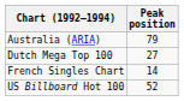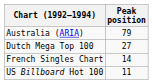 <table class="wikitable sortable">
 <tr>
 <th>Chart (1992–1994)</th>
 <th>Peak<br>position</th>
 </tr>
 <tr>
 <td>Australia (<a href='#'>ARIA</a>)<br></td>
 <td style="text-align:center;">79</td>
 </tr>
 <tr>
 <td>Dutch Mega Top 100</td>
 <td style="text-align:center;">27</td>
 </tr>
 <tr>
 <td>French Singles Chart</td>
 <td style="text-align:center;">14</td>
 </tr>
 <tr>
 <td>US <em>Billboard</em> Hot 100</td>
-<td style="text-align:center;">52</td>
+<td style="text-align:center;">11</td>
 </tr>
 </table>
